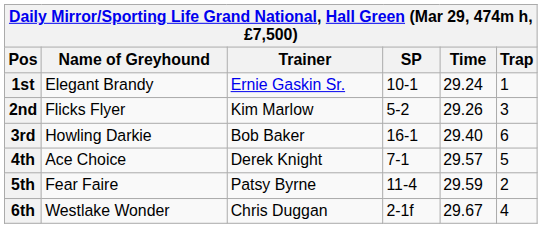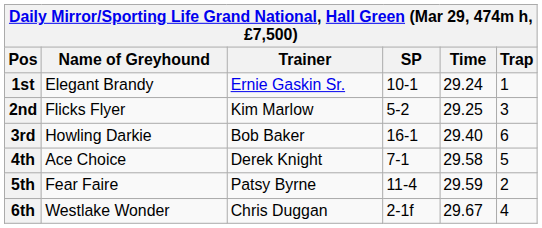 <table class="wikitable">
 <tr>
 <th colspan="6"><a href='#'>Daily Mirror/Sporting Life Grand National</a>, <a href='#'>Hall Green</a> (Mar 29, 474m h, £7,500)</th>
 </tr>
 <tr>
 <th width=30>Pos</th>
 <th width=180>Name of Greyhound</th>
 <th width=150>Trainer</th>
 <th width=50>SP</th>
 <th width=50>Time</th>
 <th width=30>Trap</th>
 </tr>
 <tr>
 <th>1st</th>
 <td>Elegant Brandy</td>
 <td><a href='#'>Ernie Gaskin Sr.</a></td>
 <td>10-1</td>
 <td>29.24</td>
 <td>1</td>
 </tr>
 <tr>
 <th>2nd</th>
 <td>Flicks Flyer</td>
 <td>Kim Marlow</td>
 <td>5-2</td>
-<td>29.26</td>
+<td>29.25</td>
 <td>3</td>
 </tr>
 <tr>
 <th>3rd</th>
 <td>Howling Darkie</td>
 <td>Bob Baker</td>
 <td>16-1</td>
 <td>29.40</td>
 <td>6</td>
 </tr>
 <tr>
 <th>4th</th>
 <td>Ace Choice</td>
 <td>Derek Knight</td>
 <td>7-1</td>
-<td>29.57</td>
+<td>29.58</td>
 <td>5</td>
 </tr>
 <tr>
 <th>5th</th>
 <td>Fear Faire</td>
 <td>Patsy Byrne</td>
 <td>11-4</td>
 <td>29.59</td>
 <td>2</td>
 </tr>
 <tr>
 <th>6th</th>
 <td>Westlake Wonder</td>
 <td>Chris Duggan</td>
 <td>2-1f</td>
 <td>29.67</td>
 <td>4</td>
 </tr>
 </table>
